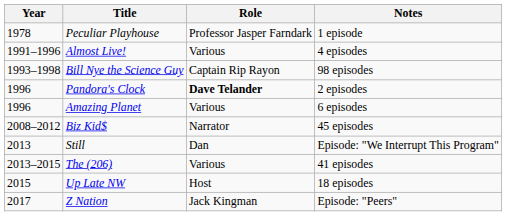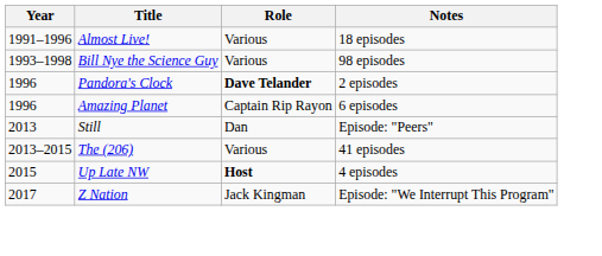 <table class="wikitable sortable">
 <tr>
 <th>Year</th>
 <th>Title</th>
 <th>Role</th>
 <th>Notes</th>
 </tr>
 <tr>
-<td>1978</td>
-<td><em>Peculiar Playhouse</em></td>
-<td>Professor Jasper Farndark</td>
-<td>1 episode</td>
-</tr>
-<tr>
 <td>1991–1996</td>
 <td><em><a href='#'>Almost Live!</a></em></td>
 <td>Various</td>
-<td>4 episodes</td>
+<td>18 episodes</td>
 </tr>
 <tr>
 <td>1993–1998</td>
 <td><em><a href='#'>Bill Nye the Science Guy</a></em></td>
-<td>Captain Rip Rayon</td>
+<td>Various</td>
 <td>98 episodes</td>
 </tr>
 <tr>
 <td>1996</td>
 <td><em><a href='#'>Pandora's Clock</a></em></td>
 <td><strong>Dave Telander</strong></td>
 <td>2 episodes</td>
 </tr>
 <tr>
 <td>1996</td>
 <td><em><a href='#'>Amazing Planet</a></em></td>
-<td>Various</td>
+<td>Captain Rip Rayon</td>
 <td>6 episodes</td>
-</tr>
-<tr>
-<td>2008–2012</td>
-<td><em><a href='#'>Biz Kid$</a></em></td>
-<td>Narrator</td>
-<td>45 episodes</td>
 </tr>
 <tr>
 <td>2013</td>
 <td><em>Still</em></td>
 <td>Dan</td>
-<td>Episode: "We Interrupt This Program"</td>
+<td>Episode: "Peers"</td>
 </tr>
 <tr>
 <td>2013–2015</td>
 <td><em><a href='#'>The (206)</a></em></td>
 <td>Various</td>
 <td>41 episodes</td>
 </tr>
 <tr>
 <td>2015</td>
 <td><em><a href='#'>Up Late NW</a></em></td>
-<td>Host</td>
-<td>18 episodes</td>
+<td><strong>Host</strong></td>
+<td>4 episodes</td>
 </tr>
 <tr>
 <td>2017</td>
 <td><em><a href='#'>Z Nation</a></em></td>
 <td>Jack Kingman</td>
-<td>Episode: "Peers"</td>
+<td>Episode: "We Interrupt This Program"</td>
 </tr>
 </table>
